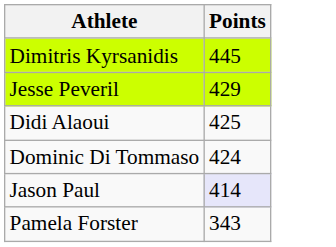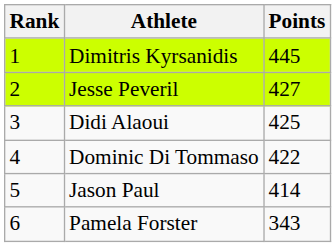 <table class="wikitable">
 <tr>
+<th>Rank</th>
 <th>Athlete</th>
 <th>Points</th>
 </tr>
 <tr>
+<td style="background:#CCFF00">1</td>
 <td style="background:#CCFF00"> Dimitris Kyrsanidis</td>
 <td style="background:#CCFF00">445</td>
 </tr>
 <tr>
+<td style="background:#CCFF00">2</td>
 <td style="background:#CCFF00"> Jesse Peveril</td>
-<td style="background:#CCFF00">429</td>
+<td style="background:#CCFF00">427</td>
 </tr>
 <tr>
+<td>3</td>
 <td> Didi Alaoui</td>
 <td>425</td>
 </tr>
 <tr>
+<td>4</td>
 <td> Dominic Di Tommaso</td>
-<td>424</td>
+<td>422</td>
 </tr>
 <tr>
+<td>5</td>
 <td> Jason Paul</td>
-<td style="background: lavender;">414</td>
+<td>414</td>
 </tr>
 <tr>
+<td>6</td>
 <td> Pamela Forster</td>
 <td>343</td>
 </tr>
 </table>
